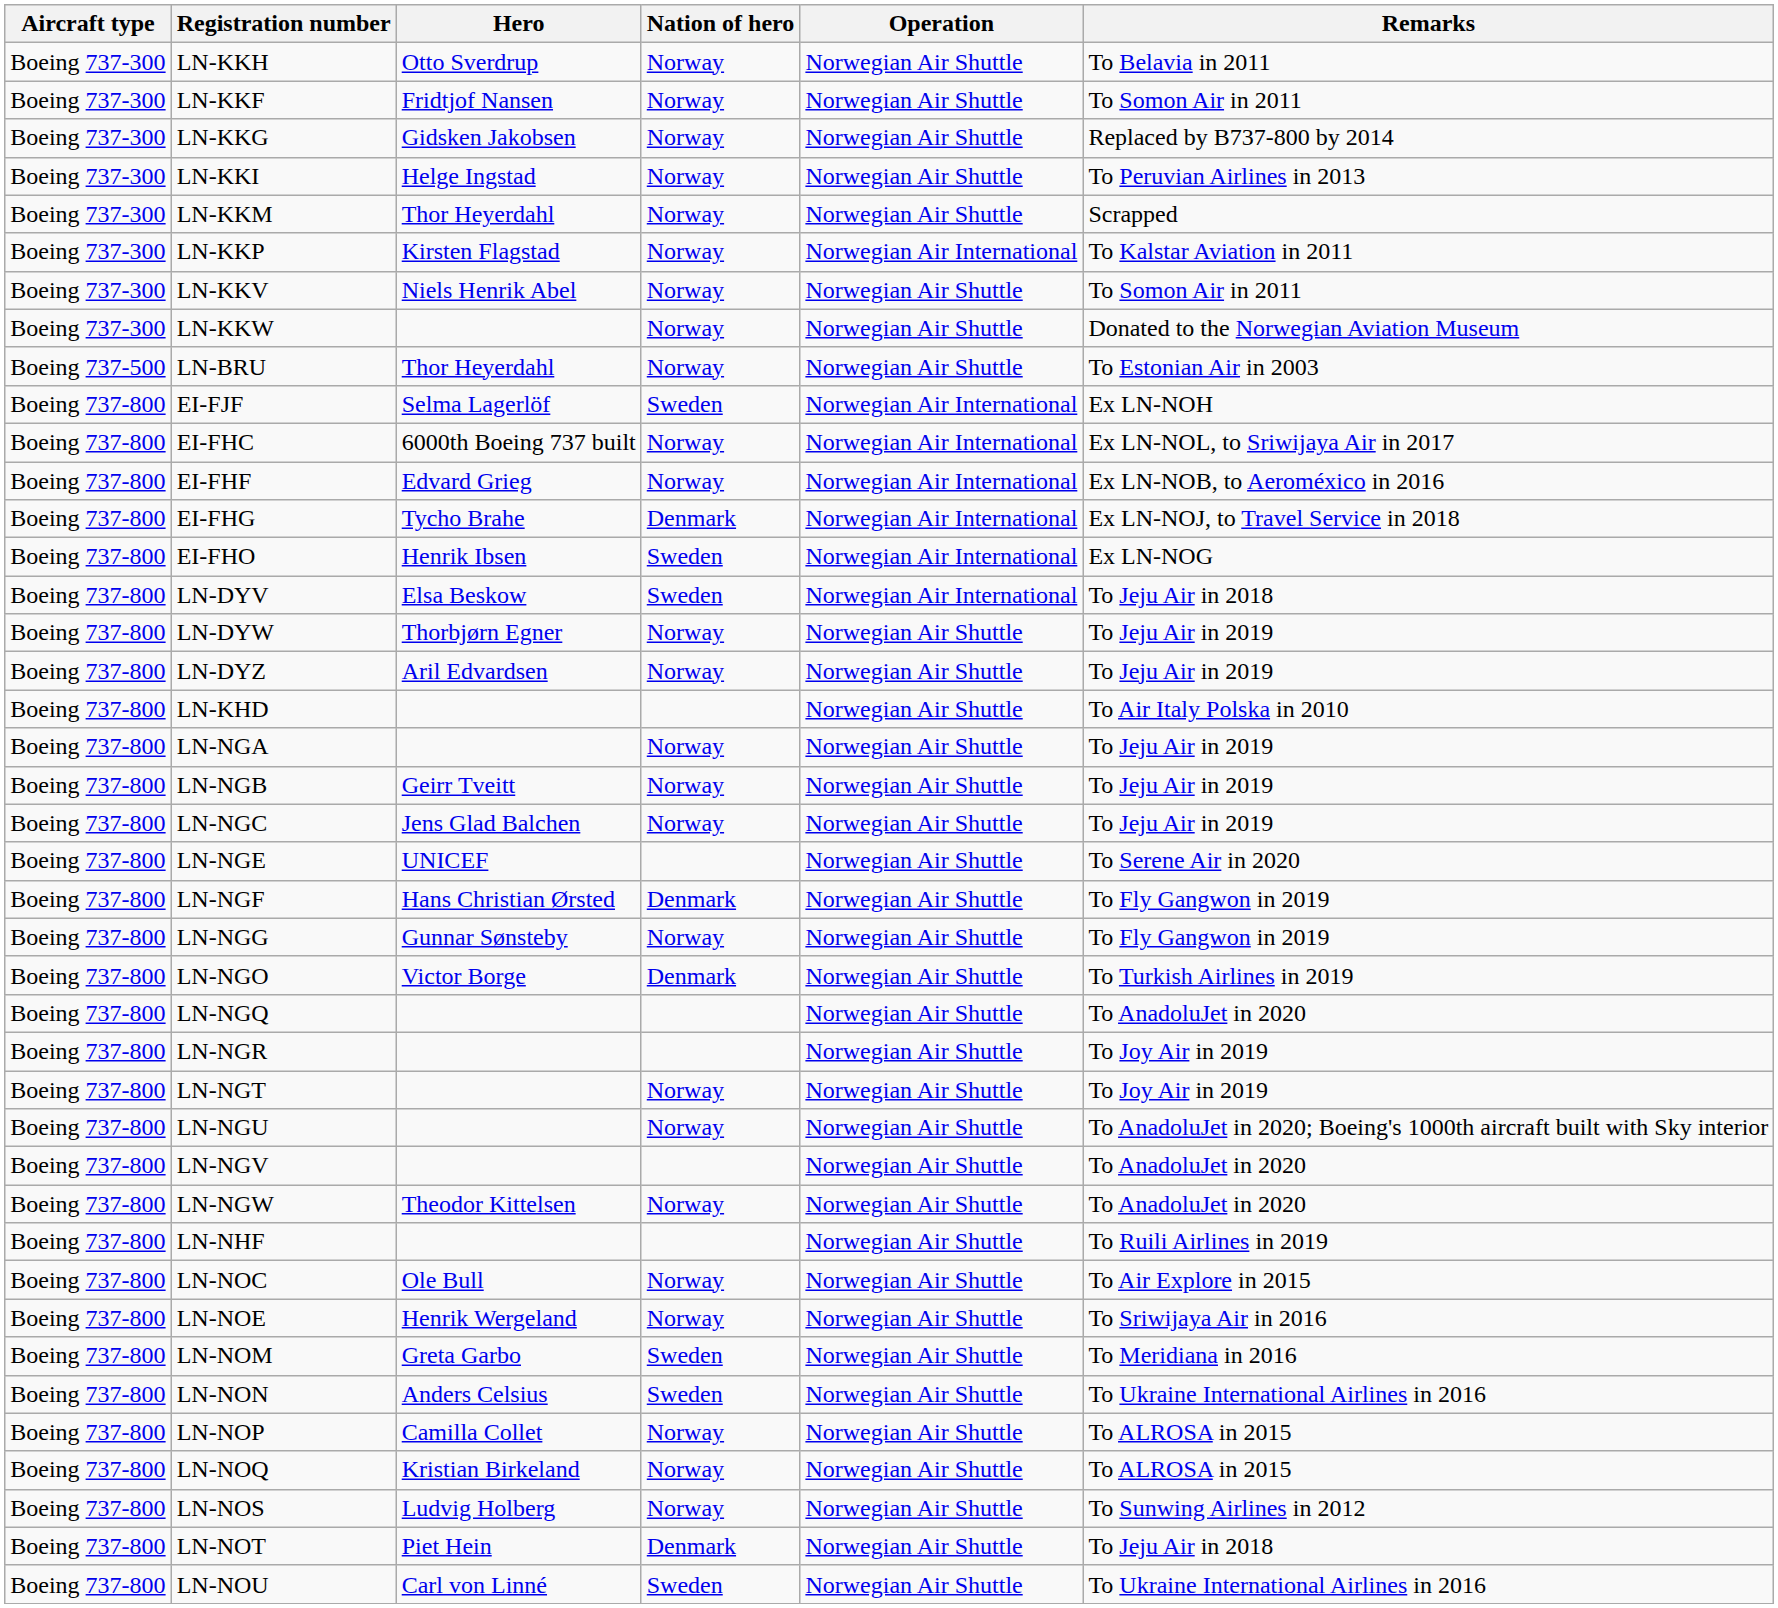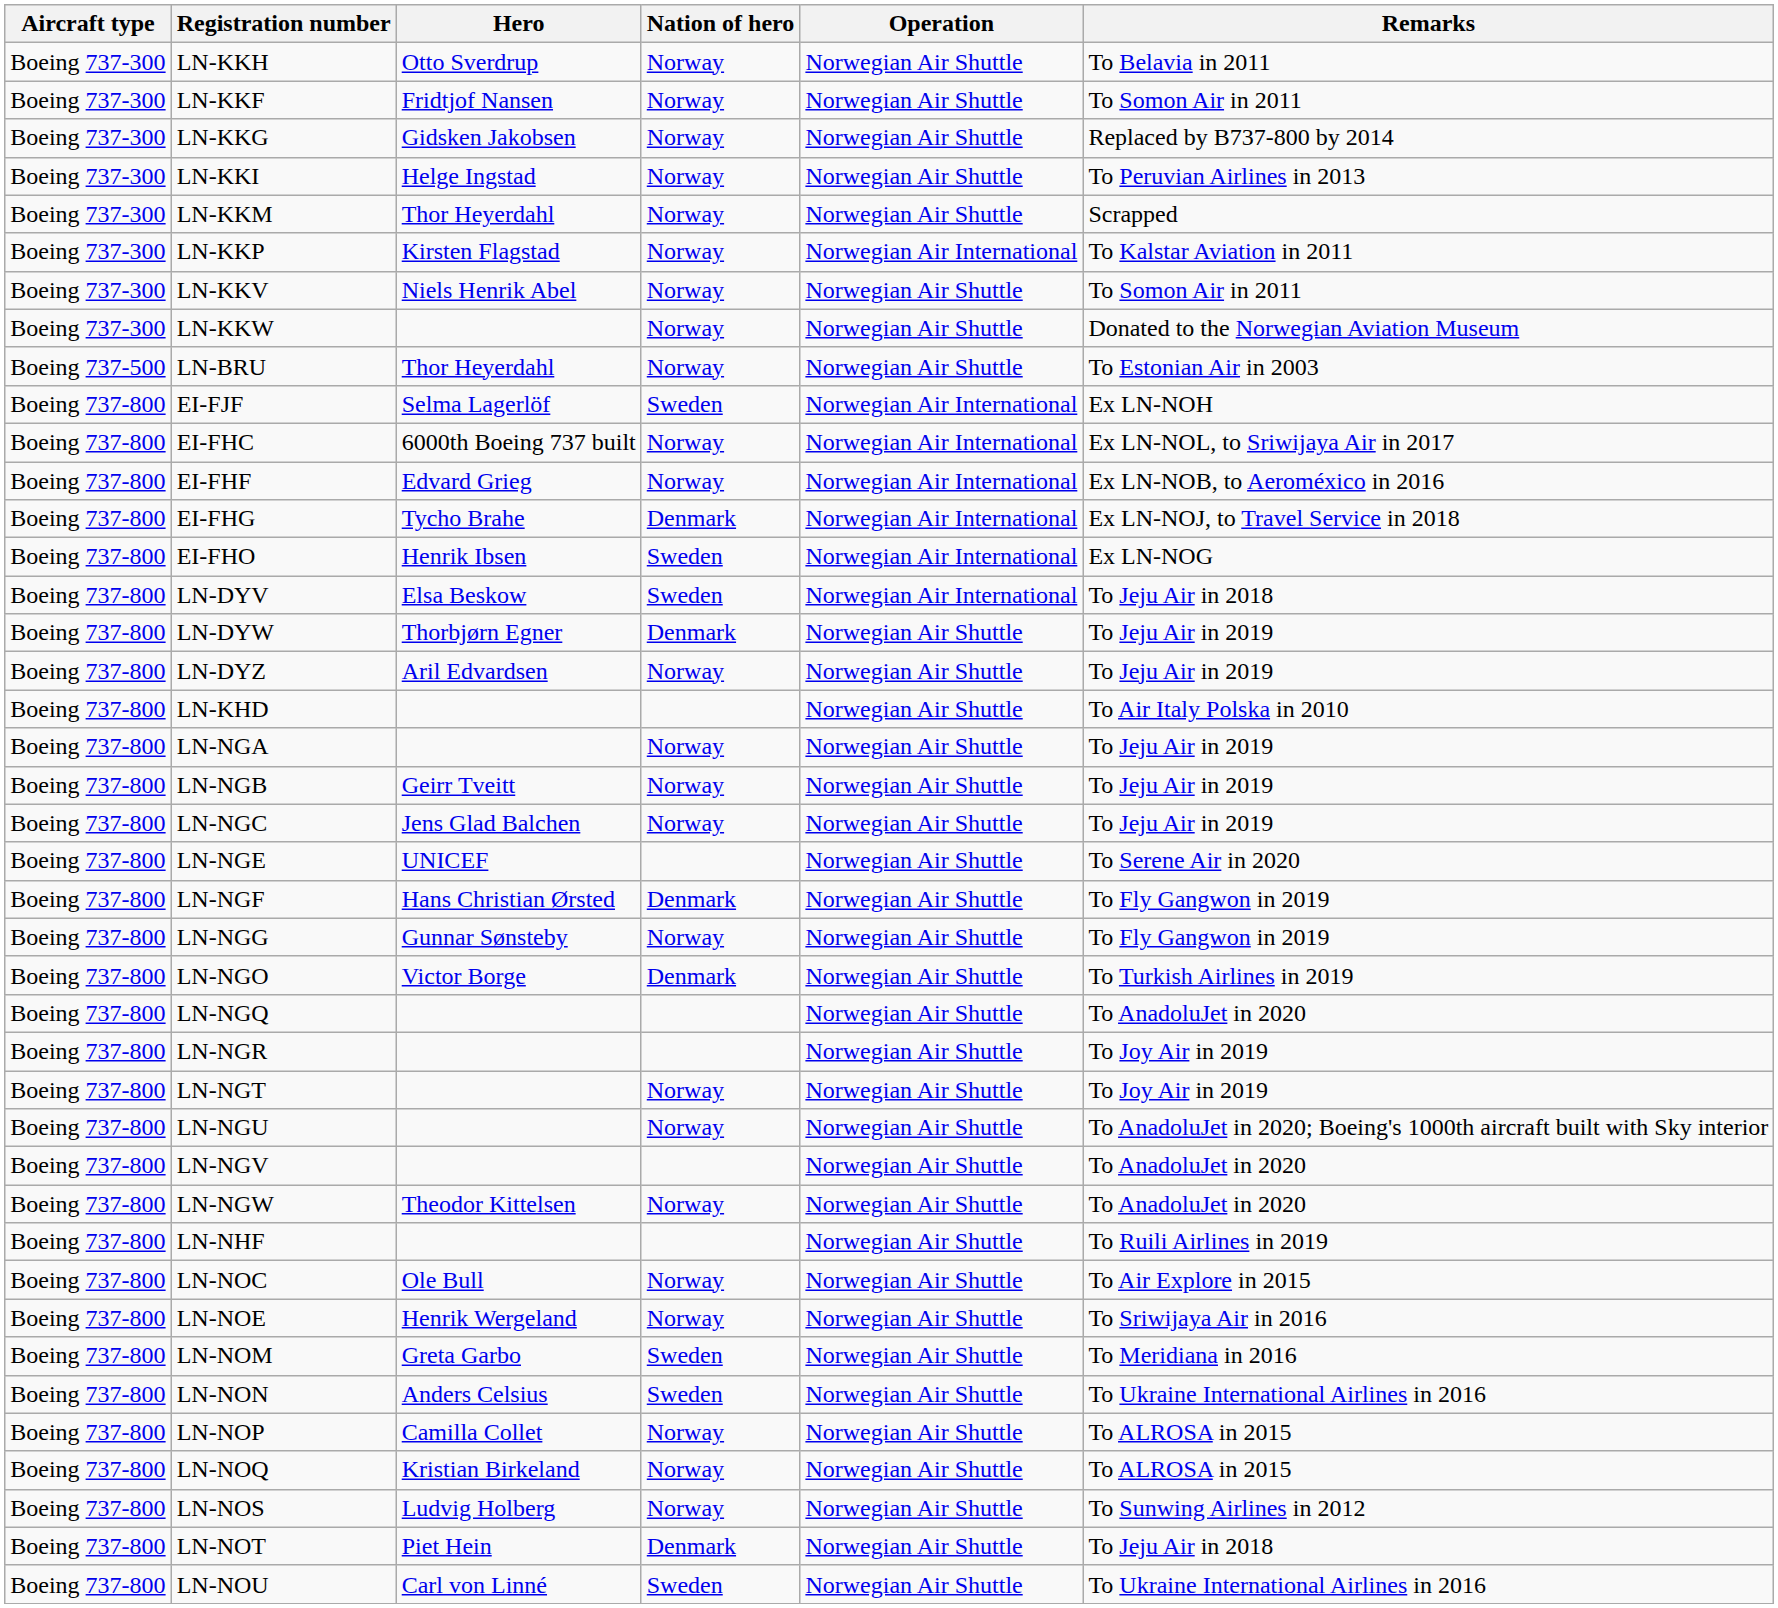 <table class="wikitable sortable">
 <tr>
 <th>Aircraft type</th>
 <th>Registration number</th>
 <th>Hero</th>
 <th>Nation of hero</th>
 <th>Operation</th>
 <th>Remarks</th>
 </tr>
 <tr>
 <td>Boeing <a href='#'>737-300</a></td>
 <td>LN-KKH</td>
 <td><a href='#'>Otto Sverdrup</a></td>
 <td><a href='#'>Norway</a></td>
 <td><a href='#'>Norwegian Air Shuttle</a></td>
 <td>To <a href='#'>Belavia</a> in 2011</td>
 </tr>
 <tr>
 <td>Boeing <a href='#'>737-300</a></td>
 <td>LN-KKF</td>
 <td><a href='#'>Fridtjof Nansen</a></td>
 <td><a href='#'>Norway</a></td>
 <td><a href='#'>Norwegian Air Shuttle</a></td>
 <td>To <a href='#'>Somon Air</a> in 2011</td>
 </tr>
 <tr>
 <td>Boeing <a href='#'>737-300</a></td>
 <td>LN-KKG</td>
 <td><a href='#'>Gidsken Jakobsen</a></td>
 <td><a href='#'>Norway</a></td>
 <td><a href='#'>Norwegian Air Shuttle</a></td>
 <td>Replaced by B737-800 by 2014</td>
 </tr>
 <tr>
 <td>Boeing <a href='#'>737-300</a></td>
 <td>LN-KKI</td>
 <td><a href='#'>Helge Ingstad</a></td>
 <td><a href='#'>Norway</a></td>
 <td><a href='#'>Norwegian Air Shuttle</a></td>
 <td>To <a href='#'>Peruvian Airlines</a> in 2013</td>
 </tr>
 <tr>
 <td>Boeing <a href='#'>737-300</a></td>
 <td>LN-KKM</td>
 <td><a href='#'>Thor Heyerdahl</a></td>
 <td><a href='#'>Norway</a></td>
 <td><a href='#'>Norwegian Air Shuttle</a></td>
 <td>Scrapped</td>
 </tr>
 <tr>
 <td>Boeing <a href='#'>737-300</a></td>
 <td>LN-KKP</td>
 <td><a href='#'>Kirsten Flagstad</a></td>
 <td><a href='#'>Norway</a></td>
 <td><a href='#'>Norwegian Air International</a></td>
 <td>To <a href='#'>Kalstar Aviation</a> in 2011</td>
 </tr>
 <tr>
 <td>Boeing <a href='#'>737-300</a></td>
 <td>LN-KKV</td>
 <td><a href='#'>Niels Henrik Abel</a></td>
 <td><a href='#'>Norway</a></td>
 <td><a href='#'>Norwegian Air Shuttle</a></td>
 <td>To <a href='#'>Somon Air</a> in 2011</td>
 </tr>
 <tr>
 <td>Boeing <a href='#'>737-300</a></td>
 <td>LN-KKW</td>
 <td></td>
 <td><a href='#'>Norway</a></td>
 <td><a href='#'>Norwegian Air Shuttle</a></td>
 <td>Donated to the <a href='#'>Norwegian Aviation Museum</a></td>
 </tr>
 <tr>
 <td>Boeing <a href='#'>737-500</a></td>
 <td>LN-BRU</td>
 <td><a href='#'>Thor Heyerdahl</a></td>
 <td><a href='#'>Norway</a></td>
 <td><a href='#'>Norwegian Air Shuttle</a></td>
 <td>To <a href='#'>Estonian Air</a> in 2003</td>
 </tr>
 <tr>
 <td>Boeing <a href='#'>737-800</a></td>
 <td>EI-FJF</td>
 <td><a href='#'>Selma Lagerlöf</a></td>
 <td><a href='#'>Sweden</a></td>
 <td><a href='#'>Norwegian Air International</a></td>
 <td>Ex LN-NOH</td>
 </tr>
 <tr>
 <td>Boeing <a href='#'>737-800</a></td>
 <td>EI-FHC</td>
 <td>6000th Boeing 737 built</td>
 <td><a href='#'>Norway</a></td>
 <td><a href='#'>Norwegian Air International</a></td>
 <td>Ex LN-NOL, to <a href='#'>Sriwijaya Air</a> in 2017</td>
 </tr>
 <tr>
 <td>Boeing <a href='#'>737-800</a></td>
 <td>EI-FHF</td>
 <td><a href='#'>Edvard Grieg</a></td>
 <td><a href='#'>Norway</a></td>
 <td><a href='#'>Norwegian Air International</a></td>
 <td>Ex LN-NOB, to <a href='#'>Aeroméxico</a> in 2016</td>
 </tr>
 <tr>
 <td>Boeing <a href='#'>737-800</a></td>
 <td>EI-FHG</td>
 <td><a href='#'>Tycho Brahe</a></td>
 <td><a href='#'>Denmark</a></td>
 <td><a href='#'>Norwegian Air International</a></td>
 <td>Ex LN-NOJ, to <a href='#'>Travel Service</a> in 2018</td>
 </tr>
 <tr>
 <td>Boeing <a href='#'>737-800</a></td>
 <td>EI-FHO</td>
 <td><a href='#'>Henrik Ibsen</a></td>
 <td><a href='#'>Sweden</a></td>
 <td><a href='#'>Norwegian Air International</a></td>
 <td>Ex LN-NOG</td>
 </tr>
 <tr>
 <td>Boeing <a href='#'>737-800</a></td>
 <td>LN-DYV</td>
 <td><a href='#'>Elsa Beskow</a></td>
 <td><a href='#'>Sweden</a></td>
 <td><a href='#'>Norwegian Air International</a></td>
 <td>To <a href='#'>Jeju Air</a> in 2018</td>
 </tr>
 <tr>
 <td>Boeing <a href='#'>737-800</a></td>
 <td>LN-DYW</td>
 <td><a href='#'>Thorbjørn Egner</a></td>
-<td><a href='#'>Norway</a></td>
+<td><a href='#'>Denmark</a></td>
 <td><a href='#'>Norwegian Air Shuttle</a></td>
 <td>To <a href='#'>Jeju Air</a> in 2019</td>
 </tr>
 <tr>
 <td>Boeing <a href='#'>737-800</a></td>
 <td>LN-DYZ</td>
 <td><a href='#'>Aril Edvardsen</a></td>
 <td><a href='#'>Norway</a></td>
 <td><a href='#'>Norwegian Air Shuttle</a></td>
 <td>To <a href='#'>Jeju Air</a> in 2019</td>
 </tr>
 <tr>
 <td>Boeing <a href='#'>737-800</a></td>
 <td>LN-KHD</td>
 <td></td>
 <td></td>
 <td><a href='#'>Norwegian Air Shuttle</a></td>
 <td>To <a href='#'>Air Italy Polska</a> in 2010</td>
 </tr>
 <tr>
 <td>Boeing <a href='#'>737-800</a></td>
 <td>LN-NGA</td>
 <td></td>
 <td><a href='#'>Norway</a></td>
 <td><a href='#'>Norwegian Air Shuttle</a></td>
 <td>To <a href='#'>Jeju Air</a> in 2019</td>
 </tr>
 <tr>
 <td>Boeing <a href='#'>737-800</a></td>
 <td>LN-NGB</td>
 <td><a href='#'>Geirr Tveitt</a></td>
 <td><a href='#'>Norway</a></td>
 <td><a href='#'>Norwegian Air Shuttle</a></td>
 <td>To <a href='#'>Jeju Air</a> in 2019</td>
 </tr>
 <tr>
 <td>Boeing <a href='#'>737-800</a></td>
 <td>LN-NGC</td>
 <td><a href='#'>Jens Glad Balchen</a></td>
 <td><a href='#'>Norway</a></td>
 <td><a href='#'>Norwegian Air Shuttle</a></td>
 <td>To <a href='#'>Jeju Air</a> in 2019</td>
 </tr>
 <tr>
 <td>Boeing <a href='#'>737-800</a></td>
 <td>LN-NGE</td>
 <td><a href='#'>UNICEF</a></td>
 <td></td>
 <td><a href='#'>Norwegian Air Shuttle</a></td>
 <td>To <a href='#'>Serene Air</a> in 2020</td>
 </tr>
 <tr>
 <td>Boeing <a href='#'>737-800</a></td>
 <td>LN-NGF</td>
 <td><a href='#'>Hans Christian Ørsted</a></td>
 <td><a href='#'>Denmark</a></td>
 <td><a href='#'>Norwegian Air Shuttle</a></td>
 <td>To <a href='#'>Fly Gangwon</a> in 2019</td>
 </tr>
 <tr>
 <td>Boeing <a href='#'>737-800</a></td>
 <td>LN-NGG</td>
 <td><a href='#'>Gunnar Sønsteby</a></td>
 <td><a href='#'>Norway</a></td>
 <td><a href='#'>Norwegian Air Shuttle</a></td>
 <td>To <a href='#'>Fly Gangwon</a> in 2019</td>
 </tr>
 <tr>
 <td>Boeing <a href='#'>737-800</a></td>
 <td>LN-NGO</td>
 <td><a href='#'>Victor Borge</a></td>
 <td><a href='#'>Denmark</a></td>
 <td><a href='#'>Norwegian Air Shuttle</a></td>
 <td>To <a href='#'>Turkish Airlines</a> in 2019</td>
 </tr>
 <tr>
 <td>Boeing <a href='#'>737-800</a></td>
 <td>LN-NGQ</td>
 <td></td>
 <td></td>
 <td><a href='#'>Norwegian Air Shuttle</a></td>
 <td>To <a href='#'>AnadoluJet</a> in 2020</td>
 </tr>
 <tr>
 <td>Boeing <a href='#'>737-800</a></td>
 <td>LN-NGR</td>
 <td></td>
 <td></td>
 <td><a href='#'>Norwegian Air Shuttle</a></td>
 <td>To <a href='#'>Joy Air</a> in 2019</td>
 </tr>
 <tr>
 <td>Boeing <a href='#'>737-800</a></td>
 <td>LN-NGT</td>
 <td></td>
 <td><a href='#'>Norway</a></td>
 <td><a href='#'>Norwegian Air Shuttle</a></td>
 <td>To <a href='#'>Joy Air</a> in 2019</td>
 </tr>
 <tr>
 <td>Boeing <a href='#'>737-800</a></td>
 <td>LN-NGU</td>
 <td></td>
 <td><a href='#'>Norway</a></td>
 <td><a href='#'>Norwegian Air Shuttle</a></td>
 <td>To <a href='#'>AnadoluJet</a> in 2020; Boeing's 1000th aircraft built with Sky interior</td>
 </tr>
 <tr>
 <td>Boeing <a href='#'>737-800</a></td>
 <td>LN-NGV</td>
 <td></td>
 <td></td>
 <td><a href='#'>Norwegian Air Shuttle</a></td>
 <td>To <a href='#'>AnadoluJet</a> in 2020</td>
 </tr>
 <tr>
 <td>Boeing <a href='#'>737-800</a></td>
 <td>LN-NGW</td>
 <td><a href='#'>Theodor Kittelsen</a></td>
 <td><a href='#'>Norway</a></td>
 <td><a href='#'>Norwegian Air Shuttle</a></td>
 <td>To <a href='#'>AnadoluJet</a> in 2020</td>
 </tr>
 <tr>
 <td>Boeing <a href='#'>737-800</a></td>
 <td>LN-NHF</td>
 <td></td>
 <td></td>
 <td><a href='#'>Norwegian Air Shuttle</a></td>
 <td>To <a href='#'>Ruili Airlines</a> in 2019</td>
 </tr>
 <tr>
 <td>Boeing <a href='#'>737-800</a></td>
 <td>LN-NOC</td>
 <td><a href='#'>Ole Bull</a></td>
 <td><a href='#'>Norway</a></td>
 <td><a href='#'>Norwegian Air Shuttle</a></td>
 <td>To <a href='#'>Air Explore</a> in 2015</td>
 </tr>
 <tr>
 <td>Boeing <a href='#'>737-800</a></td>
 <td>LN-NOE</td>
 <td><a href='#'>Henrik Wergeland</a></td>
 <td><a href='#'>Norway</a></td>
 <td><a href='#'>Norwegian Air Shuttle</a></td>
 <td>To <a href='#'>Sriwijaya Air</a> in 2016</td>
 </tr>
 <tr>
 <td>Boeing <a href='#'>737-800</a></td>
 <td>LN-NOM</td>
 <td><a href='#'>Greta Garbo</a></td>
 <td><a href='#'>Sweden</a></td>
 <td><a href='#'>Norwegian Air Shuttle</a></td>
 <td>To <a href='#'>Meridiana</a> in 2016</td>
 </tr>
 <tr>
 <td>Boeing <a href='#'>737-800</a></td>
 <td>LN-NON</td>
 <td><a href='#'>Anders Celsius</a></td>
 <td><a href='#'>Sweden</a></td>
 <td><a href='#'>Norwegian Air Shuttle</a></td>
 <td>To <a href='#'>Ukraine International Airlines</a> in 2016</td>
 </tr>
 <tr>
 <td>Boeing <a href='#'>737-800</a></td>
 <td>LN-NOP</td>
 <td><a href='#'>Camilla Collet</a></td>
 <td><a href='#'>Norway</a></td>
 <td><a href='#'>Norwegian Air Shuttle</a></td>
 <td>To <a href='#'>ALROSA</a> in 2015</td>
 </tr>
 <tr>
 <td>Boeing <a href='#'>737-800</a></td>
 <td>LN-NOQ</td>
 <td><a href='#'>Kristian Birkeland</a></td>
 <td><a href='#'>Norway</a></td>
 <td><a href='#'>Norwegian Air Shuttle</a></td>
 <td>To <a href='#'>ALROSA</a> in 2015</td>
 </tr>
 <tr>
 <td>Boeing <a href='#'>737-800</a></td>
 <td>LN-NOS</td>
 <td><a href='#'>Ludvig Holberg</a></td>
 <td><a href='#'>Norway</a></td>
 <td><a href='#'>Norwegian Air Shuttle</a></td>
 <td>To <a href='#'>Sunwing Airlines</a> in 2012</td>
 </tr>
 <tr>
 <td>Boeing <a href='#'>737-800</a></td>
 <td>LN-NOT</td>
 <td><a href='#'>Piet Hein</a></td>
 <td><a href='#'>Denmark</a></td>
 <td><a href='#'>Norwegian Air Shuttle</a></td>
 <td>To <a href='#'>Jeju Air</a> in 2018</td>
 </tr>
 <tr>
 <td>Boeing <a href='#'>737-800</a></td>
 <td>LN-NOU</td>
 <td><a href='#'>Carl von Linné</a></td>
 <td><a href='#'>Sweden</a></td>
 <td><a href='#'>Norwegian Air Shuttle</a></td>
 <td>To <a href='#'>Ukraine International Airlines</a> in 2016</td>
 </tr>
 <tr>
 </tr>
 </table>
